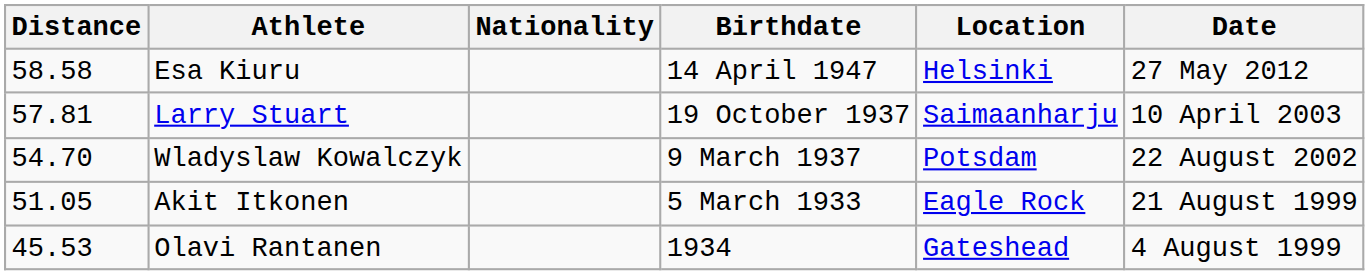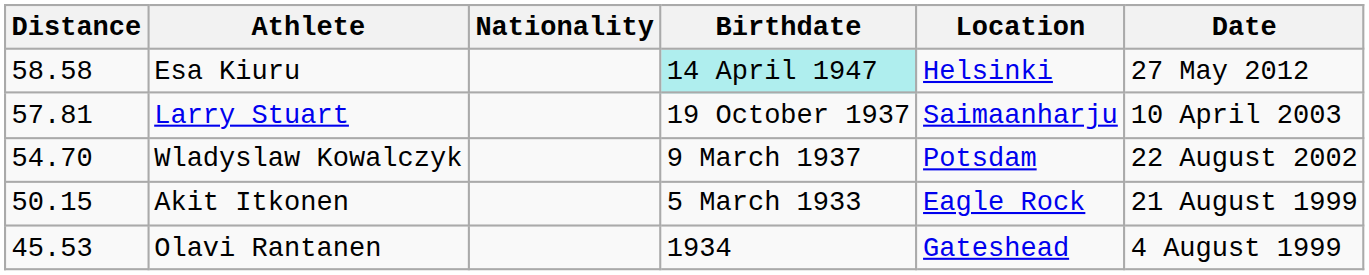 <table class="wikitable">
 <tr>
 <th>Distance</th>
 <th>Athlete</th>
 <th>Nationality</th>
 <th>Birthdate</th>
 <th>Location</th>
 <th>Date</th>
 </tr>
 <tr>
 <td>58.58</td>
 <td>Esa Kiuru</td>
 <td></td>
-<td>14 April 1947</td>
+<td style="background: paleturquoise;">14 April 1947</td>
 <td><a href='#'>Helsinki</a></td>
 <td>27 May 2012</td>
 </tr>
 <tr>
 <td>57.81</td>
 <td><a href='#'>Larry Stuart</a></td>
 <td></td>
 <td>19 October 1937</td>
 <td><a href='#'>Saimaanharju</a></td>
 <td>10 April 2003</td>
 </tr>
 <tr>
 <td>54.70</td>
 <td>Wladyslaw Kowalczyk</td>
 <td></td>
 <td>9 March 1937</td>
 <td><a href='#'>Potsdam</a></td>
 <td>22 August 2002</td>
 </tr>
 <tr>
-<td>51.05</td>
+<td>50.15</td>
 <td>Akit Itkonen</td>
 <td></td>
 <td>5 March 1933</td>
 <td><a href='#'>Eagle Rock</a></td>
 <td>21 August 1999</td>
 </tr>
 <tr>
 <td>45.53</td>
 <td>Olavi Rantanen</td>
 <td></td>
 <td>1934</td>
 <td><a href='#'>Gateshead</a></td>
 <td>4 August 1999</td>
 </tr>
 </table>
